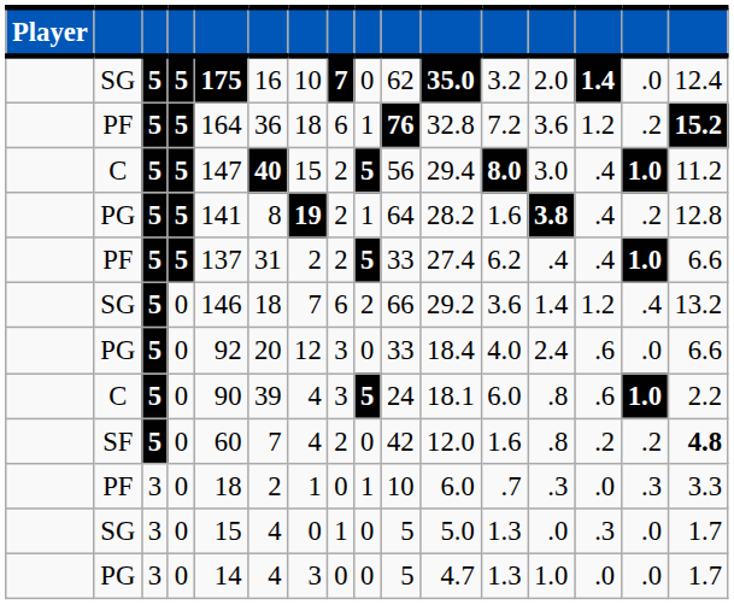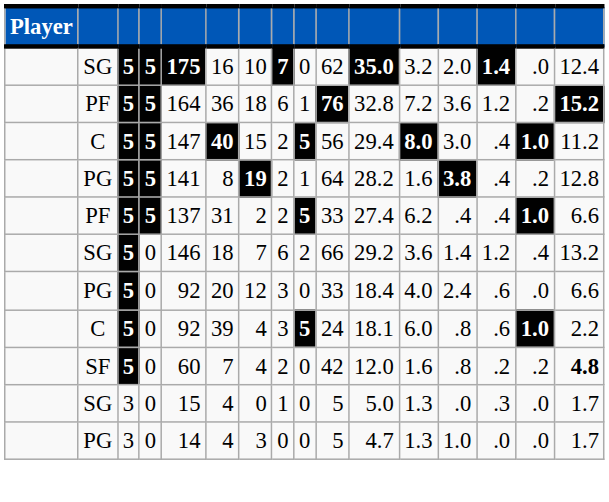 <table class="wikitable sortable" style="font-size: 95%; text-align:right;">
 <tr>
 <th style="background:#0057B7; color:#FFFFFF; border-top:#010101 3px solid; border-bottom:#010101 3px solid;">Player</th>
 <th style="background:#0057B7; color:#FFFFFF; border-top:#010101 3px solid; border-bottom:#010101 3px solid;"></th>
 <th style="background:#0057B7; color:#FFFFFF; border-top:#010101 3px solid; border-bottom:#010101 3px solid;"></th>
 <th style="background:#0057B7; color:#FFFFFF; border-top:#010101 3px solid; border-bottom:#010101 3px solid;"></th>
 <th style="background:#0057B7; color:#FFFFFF; border-top:#010101 3px solid; border-bottom:#010101 3px solid;"></th>
 <th style="background:#0057B7; color:#FFFFFF; border-top:#010101 3px solid; border-bottom:#010101 3px solid;"></th>
 <th style="background:#0057B7; color:#FFFFFF; border-top:#010101 3px solid; border-bottom:#010101 3px solid;"></th>
 <th style="background:#0057B7; color:#FFFFFF; border-top:#010101 3px solid; border-bottom:#010101 3px solid;"></th>
 <th style="background:#0057B7; color:#FFFFFF; border-top:#010101 3px solid; border-bottom:#010101 3px solid;"></th>
 <th style="background:#0057B7; color:#FFFFFF; border-top:#010101 3px solid; border-bottom:#010101 3px solid;"></th>
 <th style="background:#0057B7; color:#FFFFFF; border-top:#010101 3px solid; border-bottom:#010101 3px solid;"></th>
 <th style="background:#0057B7; color:#FFFFFF; border-top:#010101 3px solid; border-bottom:#010101 3px solid;"></th>
 <th style="background:#0057B7; color:#FFFFFF; border-top:#010101 3px solid; border-bottom:#010101 3px solid;"></th>
 <th style="background:#0057B7; color:#FFFFFF; border-top:#010101 3px solid; border-bottom:#010101 3px solid;"></th>
 <th style="background:#0057B7; color:#FFFFFF; border-top:#010101 3px solid; border-bottom:#010101 3px solid;"></th>
 <th style="background:#0057B7; color:#FFFFFF; border-top:#010101 3px solid; border-bottom:#010101 3px solid;"></th>
 </tr>
 <tr>
 <td style="text-align:left;"></td>
 <td style="text-align:center;">SG</td>
 <td style="background:#010101; color:#FFFFFF;"><strong>5</strong></td>
 <td style="background:#010101; color:#FFFFFF;"><strong>5</strong></td>
 <td style="background:#010101; color:#FFFFFF;"><strong>175</strong></td>
 <td>16</td>
 <td>10</td>
 <td style="background:#010101; color:#FFFFFF;"><strong>7</strong></td>
 <td>0</td>
 <td>62</td>
 <td style="background:#010101; color:#FFFFFF;"><strong>35.0</strong></td>
 <td>3.2</td>
 <td>2.0</td>
 <td style="background:#010101; color:#FFFFFF;"><strong>1.4</strong></td>
 <td>.0</td>
 <td>12.4</td>
 </tr>
 <tr>
 <td style="text-align:left;"></td>
 <td style="text-align:center;">PF</td>
 <td style="background:#010101; color:#FFFFFF;"><strong>5</strong></td>
 <td style="background:#010101; color:#FFFFFF;"><strong>5</strong></td>
 <td>164</td>
 <td>36</td>
 <td>18</td>
 <td>6</td>
 <td>1</td>
 <td style="background:#010101; color:#FFFFFF;"><strong>76</strong></td>
 <td>32.8</td>
 <td>7.2</td>
 <td>3.6</td>
 <td>1.2</td>
 <td>.2</td>
 <td style="background:#010101; color:#FFFFFF;"><strong>15.2</strong></td>
 </tr>
 <tr>
 <td style="text-align:left;"></td>
 <td style="text-align:center;">C</td>
 <td style="background:#010101; color:#FFFFFF;"><strong>5</strong></td>
 <td style="background:#010101; color:#FFFFFF;"><strong>5</strong></td>
 <td>147</td>
 <td style="background:#010101; color:#FFFFFF;"><strong>40</strong></td>
 <td>15</td>
 <td>2</td>
 <td style="background:#010101; color:#FFFFFF;"><strong>5</strong></td>
 <td>56</td>
 <td>29.4</td>
 <td style="background:#010101; color:#FFFFFF;"><strong>8.0</strong></td>
 <td>3.0</td>
 <td>.4</td>
 <td style="background:#010101; color:#FFFFFF;"><strong>1.0</strong></td>
 <td>11.2</td>
 </tr>
 <tr>
 <td style="text-align:left;"></td>
 <td style="text-align:center;">PG</td>
 <td style="background:#010101; color:#FFFFFF;"><strong>5</strong></td>
 <td style="background:#010101; color:#FFFFFF;"><strong>5</strong></td>
 <td>141</td>
 <td>8</td>
 <td style="background:#010101; color:#FFFFFF;"><strong>19</strong></td>
 <td>2</td>
 <td>1</td>
 <td>64</td>
 <td>28.2</td>
 <td>1.6</td>
 <td style="background:#010101; color:#FFFFFF;"><strong>3.8</strong></td>
 <td>.4</td>
 <td>.2</td>
 <td>12.8</td>
 </tr>
 <tr>
 <td style="text-align:left;"></td>
 <td style="text-align:center;">PF</td>
 <td style="background:#010101; color:#FFFFFF;"><strong>5</strong></td>
 <td style="background:#010101; color:#FFFFFF;"><strong>5</strong></td>
 <td>137</td>
 <td>31</td>
 <td>2</td>
 <td>2</td>
 <td style="background:#010101; color:#FFFFFF;"><strong>5</strong></td>
 <td>33</td>
 <td>27.4</td>
 <td>6.2</td>
 <td>.4</td>
 <td>.4</td>
 <td style="background:#010101; color:#FFFFFF;"><strong>1.0</strong></td>
 <td>6.6</td>
 </tr>
 <tr>
 <td style="text-align:left;"></td>
 <td style="text-align:center;">SG</td>
 <td style="background:#010101; color:#FFFFFF;"><strong>5</strong></td>
 <td>0</td>
 <td>146</td>
 <td>18</td>
 <td>7</td>
 <td>6</td>
 <td>2</td>
 <td>66</td>
 <td>29.2</td>
 <td>3.6</td>
 <td>1.4</td>
 <td>1.2</td>
 <td>.4</td>
 <td>13.2</td>
 </tr>
 <tr>
 <td style="text-align:left;"></td>
 <td style="text-align:center;">PG</td>
 <td style="background:#010101; color:#FFFFFF;"><strong>5</strong></td>
 <td>0</td>
 <td>92</td>
 <td>20</td>
 <td>12</td>
 <td>3</td>
 <td>0</td>
 <td>33</td>
 <td>18.4</td>
 <td>4.0</td>
 <td>2.4</td>
 <td>.6</td>
 <td>.0</td>
 <td>6.6</td>
 </tr>
 <tr>
 <td style="text-align:left;"></td>
 <td style="text-align:center;">C</td>
 <td style="background:#010101; color:#FFFFFF;"><strong>5</strong></td>
 <td>0</td>
-<td>90</td>
+<td>92</td>
 <td>39</td>
 <td>4</td>
 <td>3</td>
 <td style="background:#010101; color:#FFFFFF;"><strong>5</strong></td>
 <td>24</td>
 <td>18.1</td>
 <td>6.0</td>
 <td>.8</td>
 <td>.6</td>
 <td style="background:#010101; color:#FFFFFF;"><strong>1.0</strong></td>
 <td>2.2</td>
 </tr>
 <tr>
 <td style="text-align:left;"></td>
 <td style="text-align:center;">SF</td>
 <td style="background:#010101; color:#FFFFFF;"><strong>5</strong></td>
 <td>0</td>
 <td>60</td>
 <td>7</td>
 <td>4</td>
 <td>2</td>
 <td>0</td>
 <td>42</td>
 <td>12.0</td>
 <td>1.6</td>
 <td>.8</td>
 <td>.2</td>
 <td>.2</td>
 <td><strong>4.8</strong></td>
-</tr>
-<tr>
-<td style="text-align:left;"></td>
-<td style="text-align:center;">PF</td>
-<td>3</td>
-<td>0</td>
-<td>18</td>
-<td>2</td>
-<td>1</td>
-<td>0</td>
-<td>1</td>
-<td>10</td>
-<td>6.0</td>
-<td>.7</td>
-<td>.3</td>
-<td>.0</td>
-<td>.3</td>
-<td>3.3</td>
 </tr>
 <tr>
 <td style="text-align:left;"></td>
 <td style="text-align:center;">SG</td>
 <td>3</td>
 <td>0</td>
 <td>15</td>
 <td>4</td>
 <td>0</td>
 <td>1</td>
 <td>0</td>
 <td>5</td>
 <td>5.0</td>
 <td>1.3</td>
 <td>.0</td>
 <td>.3</td>
 <td>.0</td>
 <td>1.7</td>
 </tr>
 <tr>
 <td style="text-align:left;"></td>
 <td style="text-align:center;">PG</td>
 <td>3</td>
 <td>0</td>
 <td>14</td>
 <td>4</td>
 <td>3</td>
 <td>0</td>
 <td>0</td>
 <td>5</td>
 <td>4.7</td>
 <td>1.3</td>
 <td>1.0</td>
 <td>.0</td>
 <td>.0</td>
 <td>1.7</td>
 </tr>
 </table>
